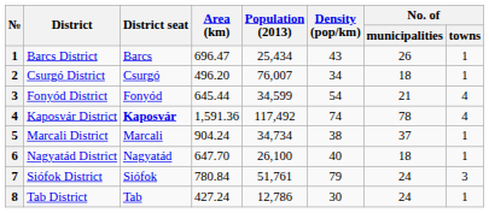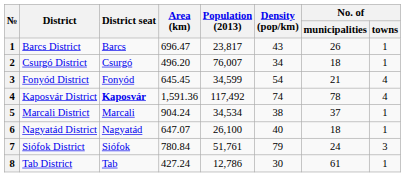 <table class="wikitable sortable">
 <tr>
 <th rowspan=2>№</th>
 <th rowspan=2>District</th>
 <th rowspan=2>District seat</th>
 <th rowspan=2><a href='#'>Area</a><br>(km)</th>
 <th rowspan=2><a href='#'>Population</a><br>(2013)</th>
 <th rowspan=2><a href='#'>Density</a><br>(pop/km)</th>
 <th colspan=2>No. of</th>
 </tr>
 <tr>
 <th>municipalities</th>
 <th>towns</th>
 </tr>
 <tr>
 <th>1</th>
 <td><a href='#'>Barcs District</a></td>
 <td><a href='#'>Barcs</a></td>
 <td>696.47</td>
-<td align="center">25,434</td>
+<td align="center">23,817</td>
 <td align="center">43</td>
 <td align="center">26</td>
 <td align="center">1</td>
 </tr>
 <tr>
 <th>2</th>
 <td><a href='#'>Csurgó District</a></td>
 <td><a href='#'>Csurgó</a></td>
 <td>496.20</td>
 <td align="center">76,007</td>
 <td align="center">34</td>
 <td align="center">18</td>
 <td align="center">1</td>
 </tr>
 <tr>
 <th>3</th>
 <td><a href='#'>Fonyód District</a></td>
 <td><a href='#'>Fonyód</a></td>
-<td>645.44</td>
+<td>645.45</td>
 <td align="center">34,599</td>
 <td align="center">54</td>
 <td align="center">21</td>
 <td align="center">4</td>
 </tr>
 <tr>
 <th>4</th>
 <td><a href='#'>Kaposvár District</a></td>
 <td><strong><a href='#'>Kaposvár</a></strong></td>
 <td>1,591.36</td>
 <td align="center">117,492</td>
 <td align="center">74</td>
 <td align="center">78</td>
 <td align="center">4</td>
 </tr>
 <tr>
 <th>5</th>
 <td><a href='#'>Marcali District</a></td>
 <td><a href='#'>Marcali</a></td>
 <td>904.24</td>
-<td align="center">34,734</td>
+<td align="center">34,534</td>
 <td align="center">38</td>
 <td align="center">37</td>
 <td align="center">1</td>
 </tr>
 <tr>
 <th>6</th>
 <td><a href='#'>Nagyatád District</a></td>
 <td><a href='#'>Nagyatád</a></td>
-<td>647.70</td>
+<td>647.07</td>
 <td align="center">26,100</td>
 <td align="center">40</td>
 <td align="center">18</td>
 <td align="center">1</td>
 </tr>
 <tr>
 <th>7</th>
 <td><a href='#'>Siófok District</a></td>
 <td><a href='#'>Siófok</a></td>
 <td>780.84</td>
 <td align="center">51,761</td>
 <td align="center">79</td>
 <td align="center">24</td>
 <td align="center">3</td>
 </tr>
 <tr>
 <th>8</th>
 <td><a href='#'>Tab District</a></td>
 <td><a href='#'>Tab</a></td>
 <td>427.24</td>
 <td align="center">12,786</td>
 <td align="center">30</td>
-<td align="center">24</td>
+<td align="center">61</td>
 <td align="center">1</td>
 </tr>
 </table>
